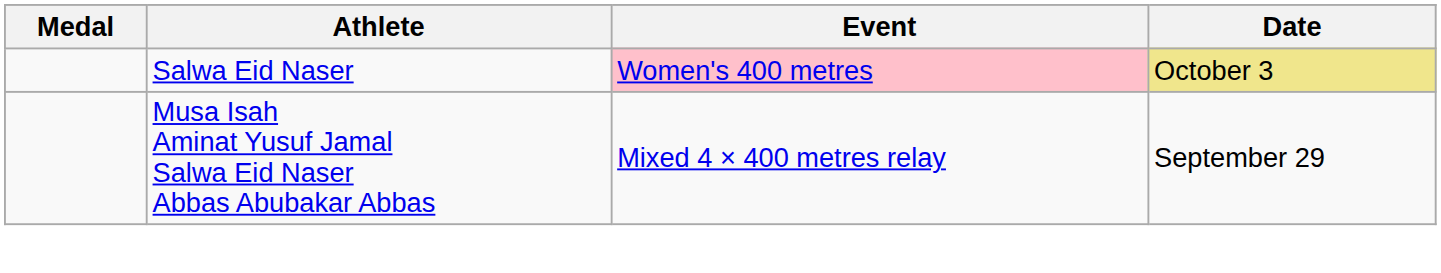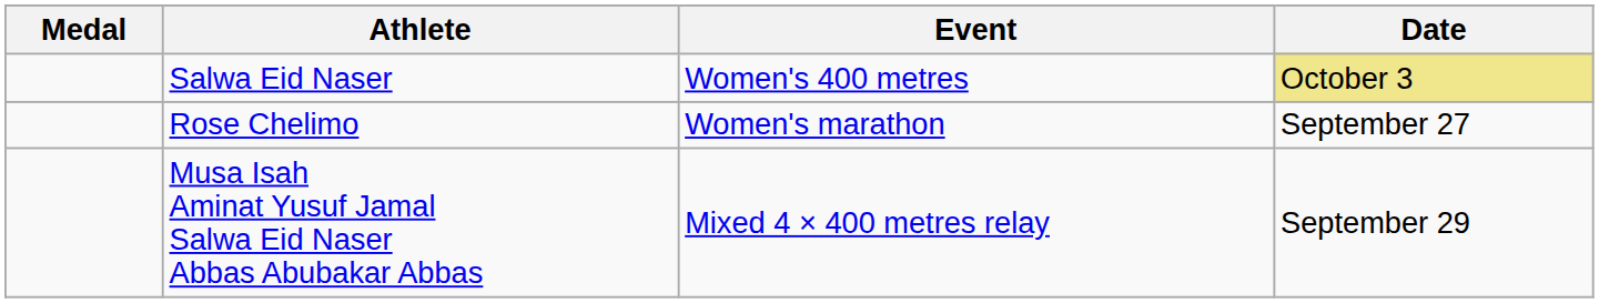 <table class="wikitable" style="font-size:90%" width=60%>
 <tr>
 <th>Medal</th>
 <th>Athlete</th>
 <th>Event</th>
 <th>Date</th>
 </tr>
 <tr>
 <td></td>
 <td><a href='#'>Salwa Eid Naser</a></td>
-<td style="background: pink;"><a href='#'>Women's 400 metres</a></td>
+<td><a href='#'>Women's 400 metres</a></td>
 <td style="background: khaki;">October 3</td>
+</tr>
+<tr>
+<td></td>
+<td><a href='#'>Rose Chelimo</a></td>
+<td><a href='#'>Women's marathon</a></td>
+<td>September 27</td>
 </tr>
 <tr>
 <td></td>
 <td><a href='#'>Musa Isah</a><br><a href='#'>Aminat Yusuf Jamal</a> <br> <a href='#'>Salwa Eid Naser</a> <br> <a href='#'>Abbas Abubakar Abbas</a></td>
 <td><a href='#'>Mixed 4 × 400 metres relay</a></td>
 <td>September 29</td>
 </tr>
 </table>
